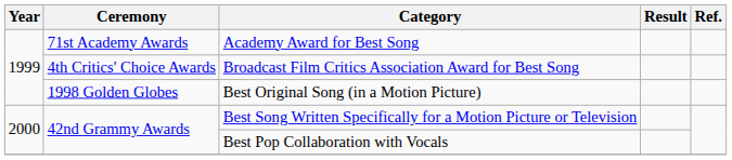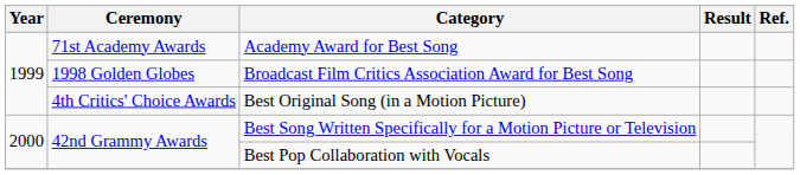 <table class="sortable wikitable">
 <tr>
 <th>Year</th>
 <th>Ceremony</th>
 <th>Category</th>
 <th>Result</th>
 <th>Ref.</th>
 </tr>
 <tr>
 <td rowspan="3">1999</td>
 <td><a href='#'>71st Academy Awards</a></td>
 <td><a href='#'>Academy Award for Best Song</a></td>
 <td></td>
 <td style="text-align:center;"></td>
 </tr>
 <tr>
-<td><a href='#'>4th Critics' Choice Awards</a></td>
+<td><a href='#'>1998 Golden Globes</a></td>
 <td><a href='#'>Broadcast Film Critics Association Award for Best Song</a></td>
 <td></td>
 <td style="text-align:center;"></td>
 </tr>
 <tr>
-<td><a href='#'>1998 Golden Globes</a></td>
+<td><a href='#'>4th Critics' Choice Awards</a></td>
 <td>Best Original Song (in a Motion Picture)</td>
 <td></td>
 <td style="text-align:center;"></td>
 </tr>
 <tr>
 <td rowspan="2">2000</td>
 <td rowspan="2"><a href='#'>42nd Grammy Awards</a></td>
 <td><a href='#'>Best Song Written Specifically for a Motion Picture or Television</a></td>
 <td></td>
 <td style="text-align:center;" rowspan="2"></td>
 </tr>
 <tr>
 <td>Best Pop Collaboration with Vocals</td>
 <td></td>
 </tr>
 <tr>
 </tr>
 </table>
